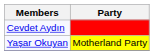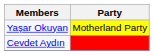 <table class=wikitable style="border:1px solid #8888aa; background-color:#f7f8ff; padding:0px; font-size:90%;">
 <tr>
 <th>Members</th>
 <th>Party</th>
 </tr>
 <tr>
+<td><a href='#'>Yaşar Okuyan</a></td>
+<td style="background: #ffff00">Motherland Party</td>
+</tr>
+<tr>
 <td><a href='#'>Cevdet Aydın</a></td>
 <td style="background: #ff0000"></td>
 </tr>
 <tr>
-<td><a href='#'>Yaşar Okuyan</a></td>
-<td style="background: #ffff00">Motherland Party</td>
-</tr>
-<tr>
 </tr>
 </table>
